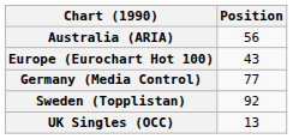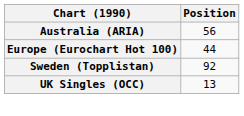 <table class="wikitable sortable plainrowheaders" style="text-align:center">
 <tr>
 <th>Chart (1990)</th>
 <th>Position</th>
 </tr>
 <tr>
 <th scope="row">Australia (ARIA)</th>
 <td>56</td>
 </tr>
 <tr>
 <th scope="row">Europe (Eurochart Hot 100)</th>
-<td>43</td>
-</tr>
-<tr>
-<th scope="row">Germany (Media Control)</th>
-<td>77</td>
+<td>44</td>
 </tr>
 <tr>
 <th scope="row">Sweden (Topplistan)</th>
 <td>92</td>
 </tr>
 <tr>
 <th scope="row">UK Singles (OCC)</th>
 <td>13</td>
 </tr>
 </table>
